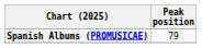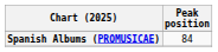 <table class="wikitable sortable plainrowheaders" style="text-align:center">
 <tr>
 <th scope="col">Chart (2025)</th>
 <th scope="col">Peak<br>position</th>
 </tr>
 <tr>
 </tr>
 <tr>
 </tr>
 <tr>
 </tr>
 <tr>
 </tr>
 <tr>
 </tr>
 <tr>
 </tr>
 <tr>
 </tr>
 <tr>
 <th scope="row">Spanish Albums (<a href='#'>PROMUSICAE</a>)</th>
-<td>79</td>
+<td>84</td>
 </tr>
 <tr>
 </tr>
 <tr>
 </tr>
 </table>
